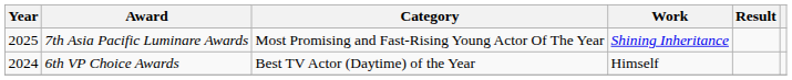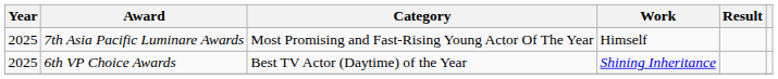 <table class="wikitable">
 <tr>
 <th>Year</th>
 <th>Award</th>
 <th>Category</th>
 <th>Work</th>
 <th>Result</th>
 <th></th>
 </tr>
 <tr>
 <td>2025</td>
 <td><em>7th Asia Pacific Luminare Awards</em></td>
 <td>Most Promising and Fast-Rising Young Actor Of The Year</td>
-<td><a href='#'><em>Shining Inheritance</em></a></td>
+<td>Himself</td>
 <td></td>
 <td></td>
 </tr>
 <tr>
-<td>2024</td>
+<td>2025</td>
 <td><em>6th VP Choice Awards</em></td>
 <td>Best TV Actor (Daytime) of the Year</td>
-<td>Himself</td>
+<td><a href='#'><em>Shining Inheritance</em></a></td>
 <td></td>
 <td></td>
 </tr>
 <tr>
 </tr>
 </table>
